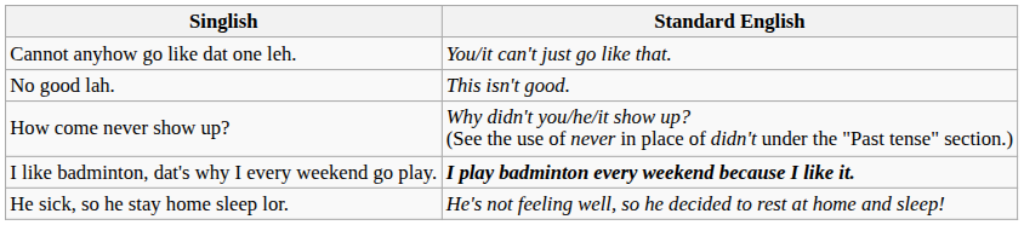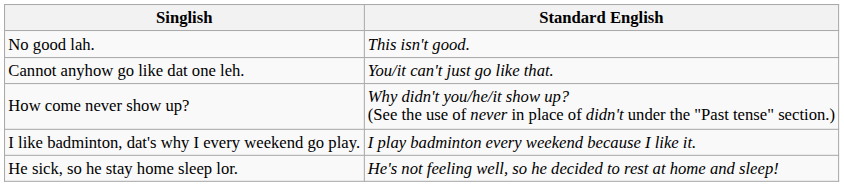 <table class="wikitable">
 <tr>
 <th>Singlish</th>
 <th>Standard English</th>
 </tr>
 <tr>
+<td>No good lah.</td>
+<td><em>This isn't good.</em></td>
+</tr>
+<tr>
 <td>Cannot anyhow go like dat one leh.</td>
 <td><em>You/it can't just go like that.</em></td>
-</tr>
-<tr>
-<td>No good lah.</td>
-<td><em>This isn't good.</em></td>
 </tr>
 <tr>
 <td>How come never show up?</td>
 <td><em>Why didn't you/he/it show up?</em> <br>(See the use of <em>never</em> in place of <em>didn't</em> under the "Past tense" section.)</td>
 </tr>
 <tr>
 <td>I like badminton, dat's why I every weekend go play.</td>
-<td><strong><em>I play badminton every weekend because I like it.</em></strong></td>
+<td><em>I play badminton every weekend because I like it.</em></td>
 </tr>
 <tr>
 <td>He sick, so he stay home sleep lor.</td>
 <td><em>He's not feeling well, so he decided to rest at home and sleep!</em></td>
 </tr>
 </table>
